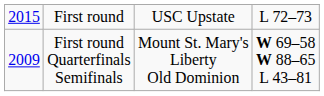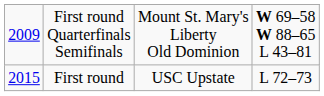 <table class="wikitable">
 <tr>
+</tr>
+<tr align="center">
+<td><a href='#'>2009</a></td>
+<td>First round<br>Quarterfinals<br>Semifinals</td>
+<td>Mount St. Mary's<br>Liberty<br>Old Dominion</td>
+<td><strong>W</strong> 69–58<br><strong>W</strong> 88–65<br>L 43–81</td>
 </tr>
 <tr align="center">
 <td><a href='#'>2015</a></td>
 <td>First round</td>
 <td>USC Upstate</td>
 <td>L 72–73</td>
 </tr>
-<tr align="center">
-<td><a href='#'>2009</a></td>
-<td>First round<br>Quarterfinals<br>Semifinals</td>
-<td>Mount St. Mary's<br>Liberty<br>Old Dominion</td>
-<td><strong>W</strong> 69–58<br><strong>W</strong> 88–65<br>L 43–81</td>
-</tr>
 </table>
